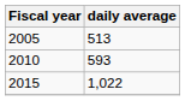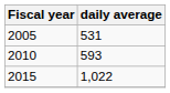 <table class="wikitable">
 <tr>
 <th>Fiscal year</th>
 <th>daily average</th>
 </tr>
 <tr>
 <td>2005</td>
-<td>513</td>
+<td>531</td>
 </tr>
 <tr>
 <td>2010</td>
 <td>593</td>
 </tr>
 <tr>
 <td>2015</td>
 <td>1,022</td>
 </tr>
 <tr>
 </tr>
 </table>
